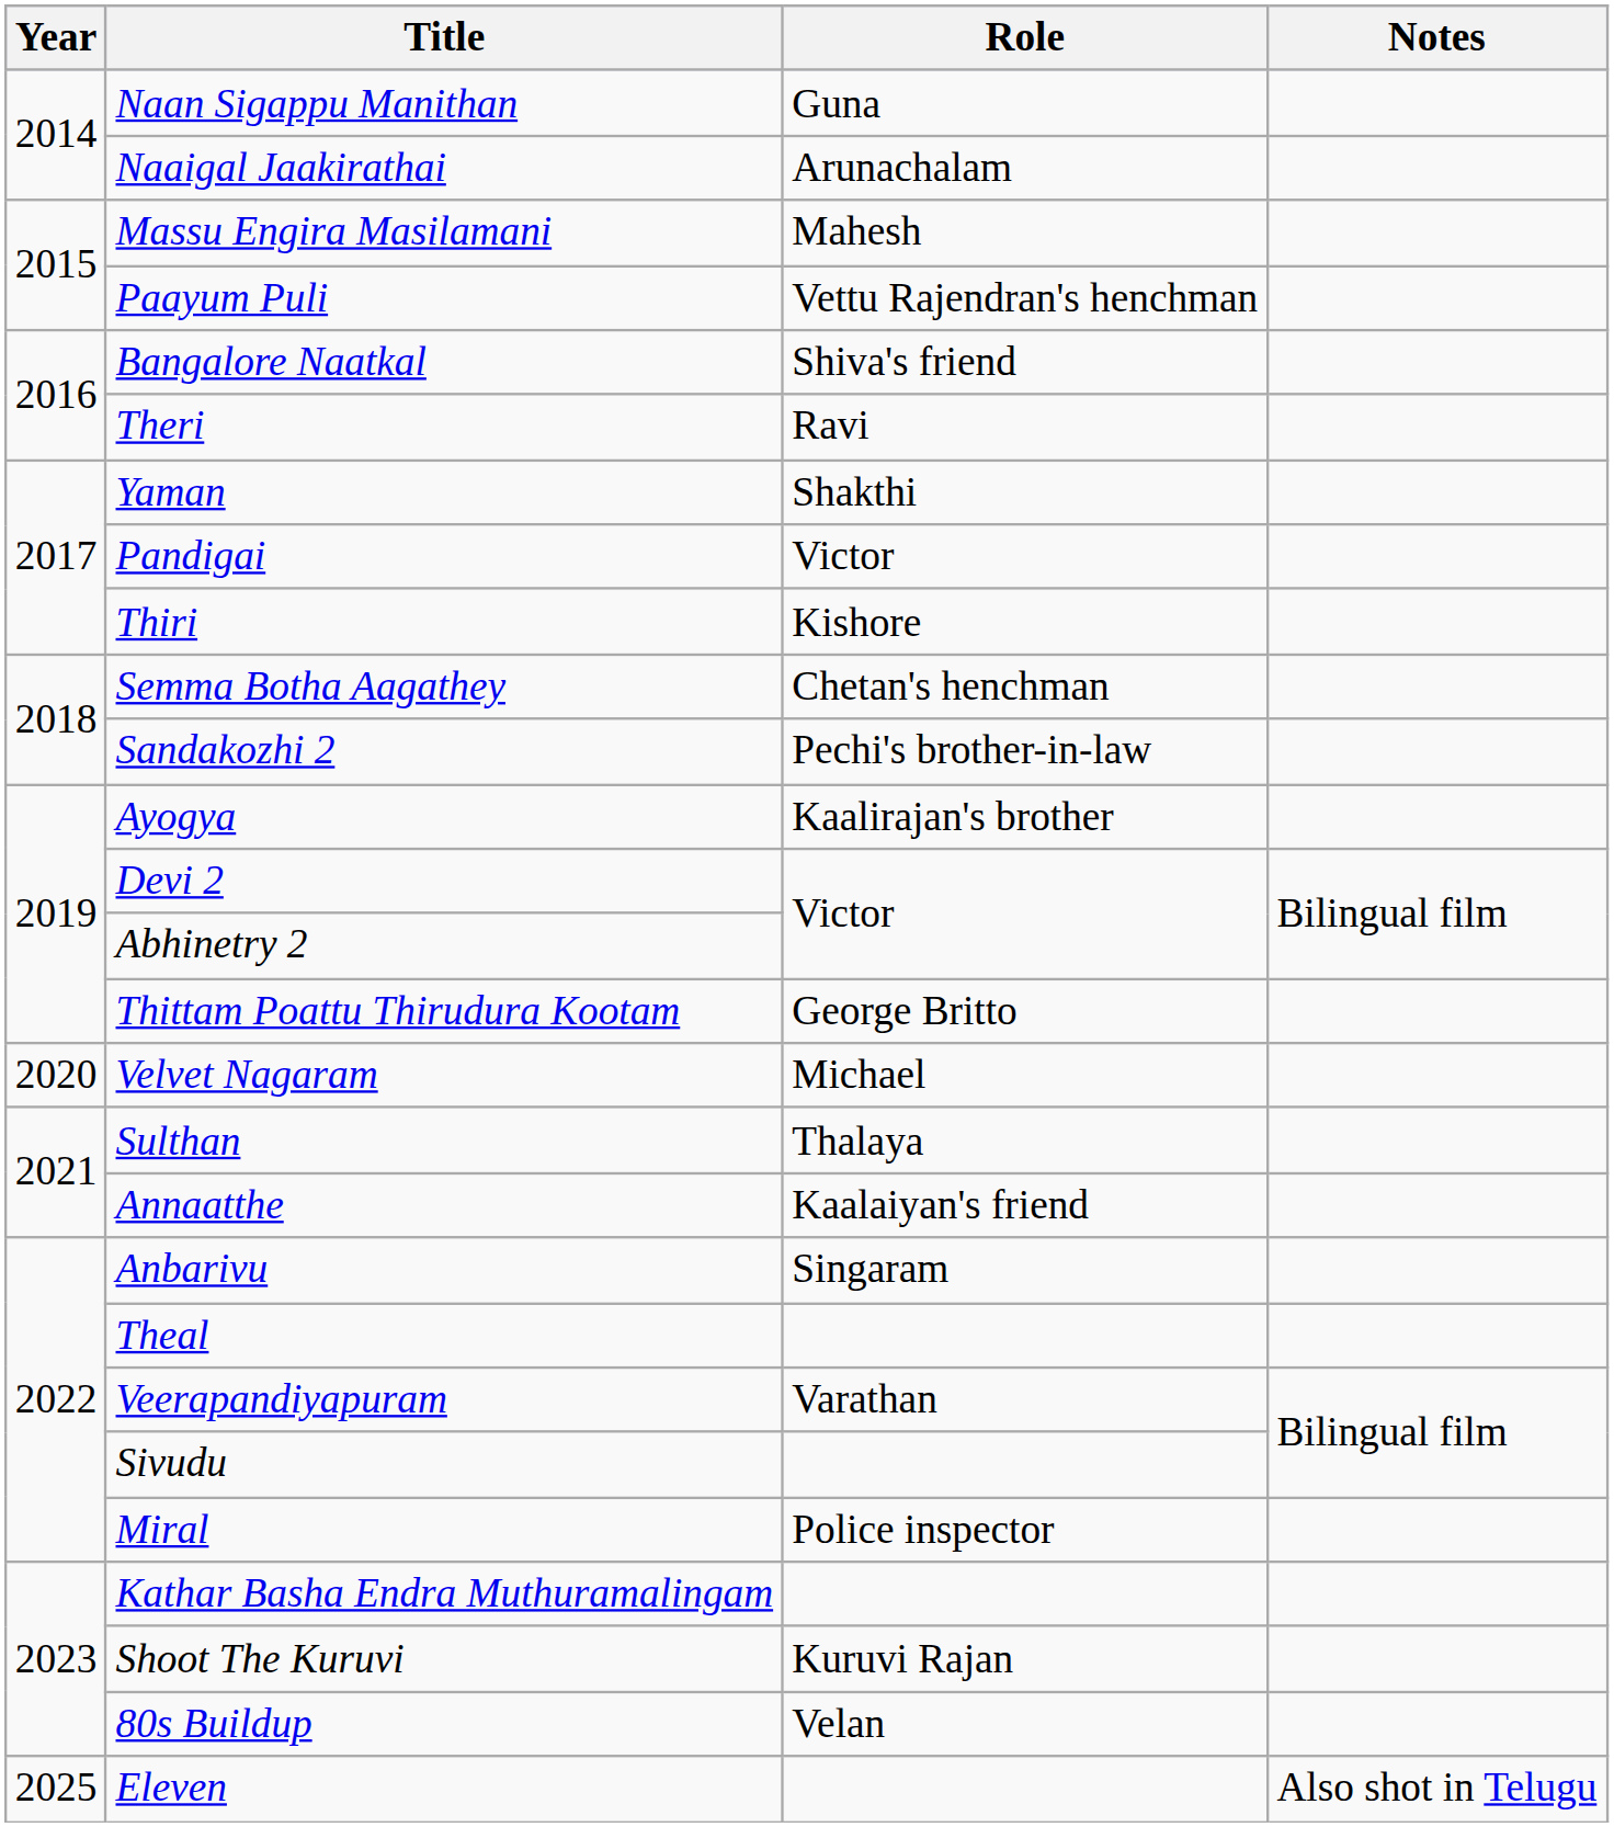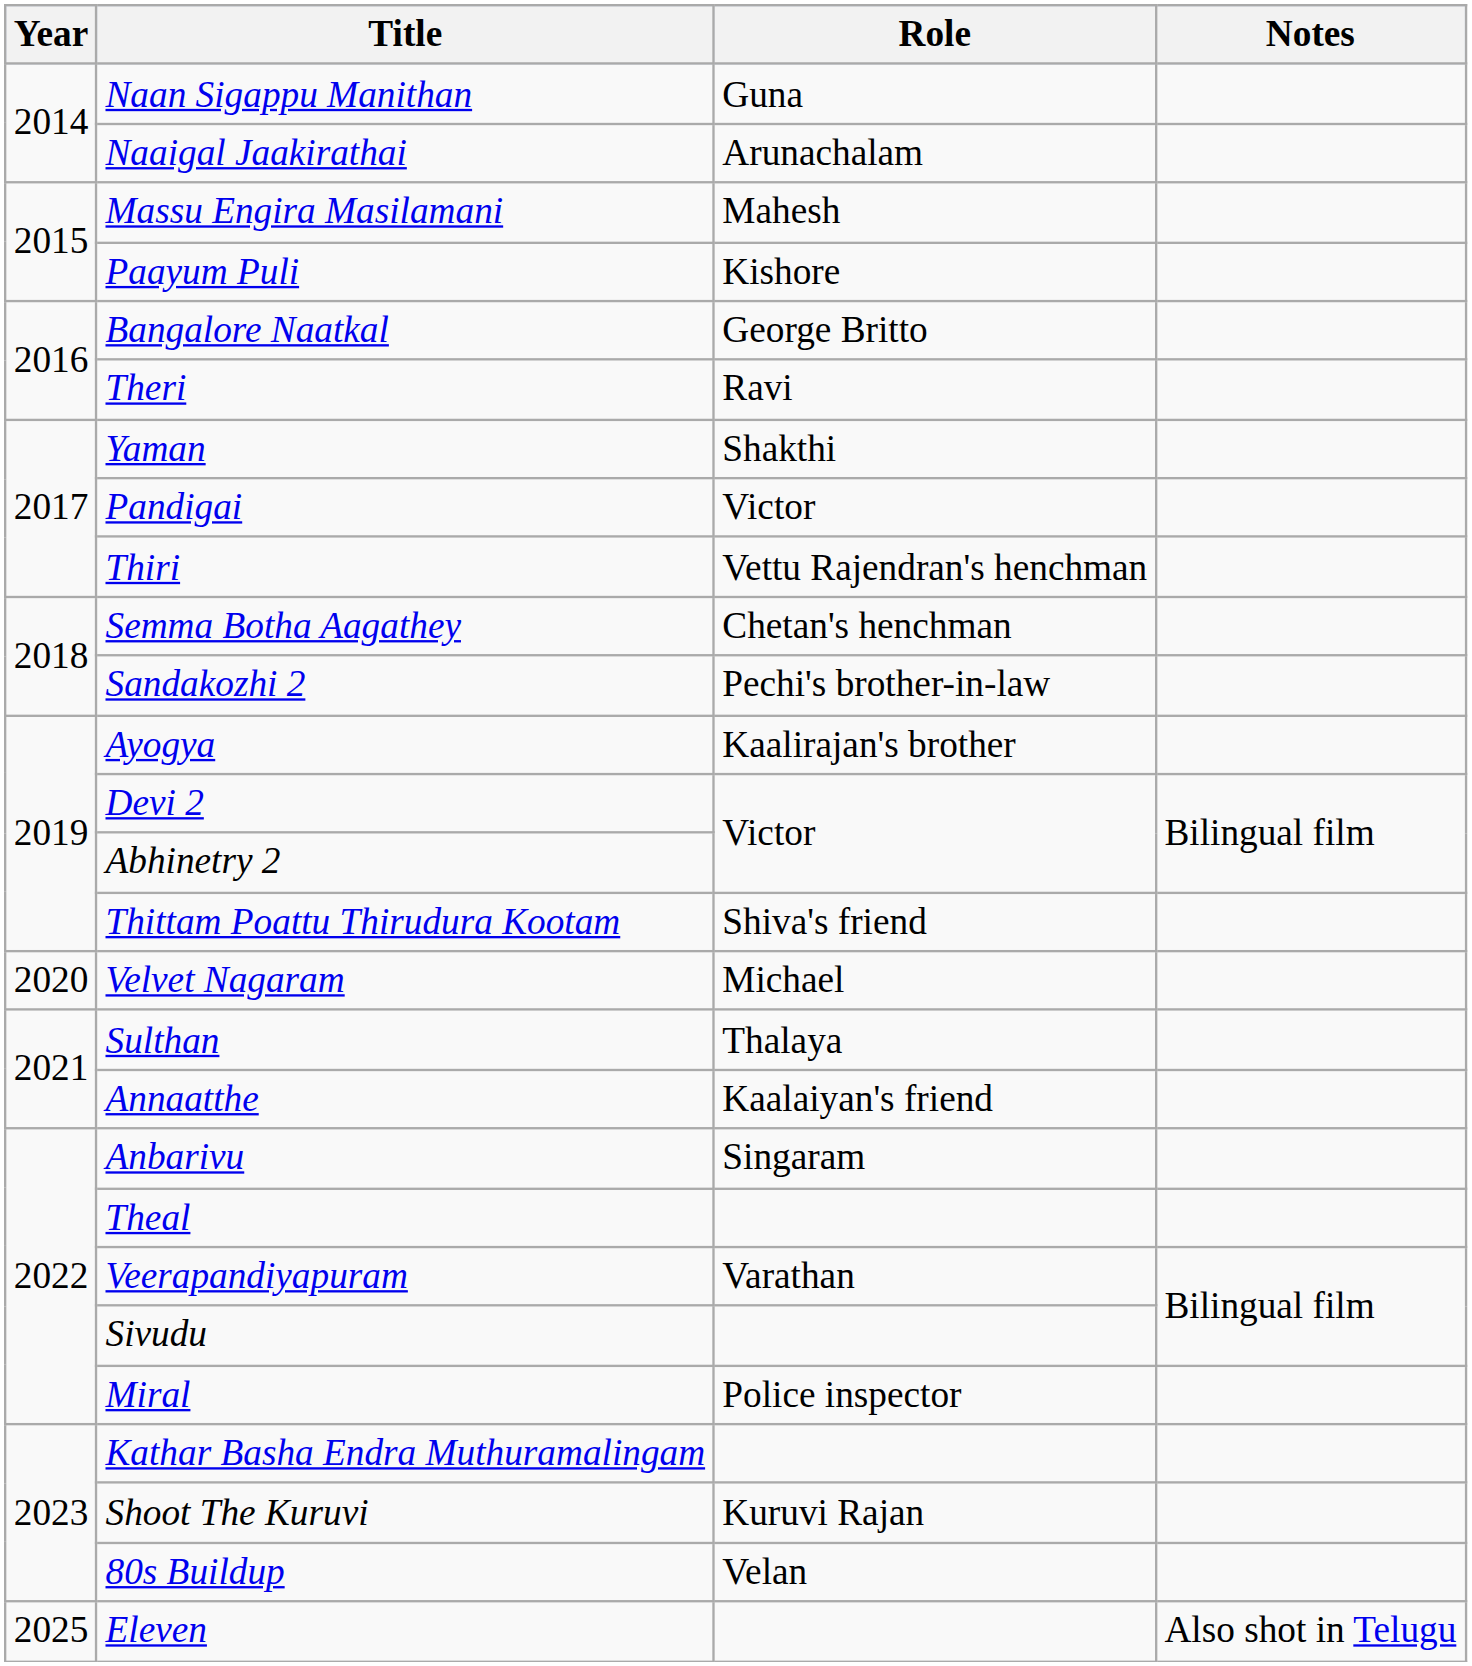 <table class="wikitable sortable">
 <tr style="background:#B0C4DE;">
 <th>Year</th>
 <th>Title</th>
 <th>Role</th>
 <th class=unsortable>Notes</th>
 </tr>
 <tr>
 <td rowspan="2">2014</td>
 <td><em><a href='#'>Naan Sigappu Manithan</a></em></td>
 <td>Guna</td>
 <td></td>
 </tr>
 <tr>
 <td><em><a href='#'>Naaigal Jaakirathai</a></em></td>
 <td>Arunachalam</td>
 <td></td>
 </tr>
 <tr>
 <td rowspan="2">2015</td>
 <td><em><a href='#'>Massu Engira Masilamani</a></em></td>
 <td>Mahesh</td>
 <td></td>
 </tr>
 <tr>
 <td><em><a href='#'>Paayum Puli</a></em></td>
-<td>Vettu Rajendran's henchman</td>
+<td>Kishore</td>
 <td></td>
 </tr>
 <tr>
 <td rowspan="2">2016</td>
 <td><em><a href='#'>Bangalore Naatkal</a></em></td>
-<td>Shiva's friend</td>
+<td>George Britto</td>
 <td></td>
 </tr>
 <tr>
 <td><em><a href='#'>Theri</a></em></td>
 <td>Ravi</td>
 <td></td>
 </tr>
 <tr>
 <td rowspan="3">2017</td>
 <td><em><a href='#'>Yaman</a></em></td>
 <td>Shakthi</td>
 <td></td>
 </tr>
 <tr>
 <td><em><a href='#'>Pandigai</a></em></td>
 <td>Victor</td>
 <td></td>
 </tr>
 <tr>
 <td><em><a href='#'>Thiri</a></em></td>
-<td>Kishore</td>
+<td>Vettu Rajendran's henchman</td>
 <td></td>
 </tr>
 <tr>
 <td rowspan="2">2018</td>
 <td><em><a href='#'>Semma Botha Aagathey</a></em></td>
 <td>Chetan's henchman</td>
 <td></td>
 </tr>
 <tr>
 <td><em><a href='#'>Sandakozhi 2</a></em></td>
 <td>Pechi's brother-in-law</td>
 <td></td>
 </tr>
 <tr>
 <td rowspan="4">2019</td>
 <td><em><a href='#'>Ayogya</a></em></td>
 <td>Kaalirajan's brother</td>
 <td></td>
 </tr>
 <tr>
 <td><em><a href='#'>Devi 2</a></em></td>
 <td rowspan="2">Victor</td>
 <td rowspan="2">Bilingual film</td>
 </tr>
 <tr>
 <td><em>Abhinetry 2</em></td>
 </tr>
 <tr>
 <td><em><a href='#'>Thittam Poattu Thirudura Kootam</a></em></td>
-<td>George Britto</td>
+<td>Shiva's friend</td>
 <td></td>
 </tr>
 <tr>
 <td>2020</td>
 <td><em><a href='#'>Velvet Nagaram</a></em></td>
 <td>Michael</td>
 <td></td>
 </tr>
 <tr>
 <td rowspan="2">2021</td>
 <td><em><a href='#'>Sulthan</a></em></td>
 <td>Thalaya</td>
 <td></td>
 </tr>
 <tr>
 <td><em><a href='#'>Annaatthe</a></em></td>
 <td>Kaalaiyan's friend</td>
 <td></td>
 </tr>
 <tr>
 <td rowspan="5">2022</td>
 <td><em><a href='#'>Anbarivu</a></em></td>
 <td>Singaram</td>
 <td></td>
 </tr>
 <tr>
 <td><em><a href='#'>Theal</a></em></td>
 <td></td>
 <td></td>
 </tr>
 <tr>
 <td><em><a href='#'>Veerapandiyapuram</a></em></td>
 <td>Varathan</td>
 <td rowspan="2">Bilingual film</td>
 </tr>
 <tr>
 <td><em>Sivudu</em></td>
 <td></td>
 </tr>
 <tr>
 <td><em><a href='#'>Miral</a></em></td>
 <td>Police inspector</td>
 <td></td>
 </tr>
 <tr>
 <td rowspan="3">2023</td>
 <td><em><a href='#'>Kathar Basha Endra Muthuramalingam</a></em></td>
 <td></td>
 <td></td>
 </tr>
 <tr>
 <td><em>Shoot The Kuruvi</em></td>
 <td>Kuruvi Rajan</td>
 <td></td>
 </tr>
 <tr>
 <td><em><a href='#'>80s Buildup</a></em></td>
 <td>Velan</td>
 <td></td>
 </tr>
 <tr>
 <td>2025</td>
 <td><em><a href='#'>Eleven</a></em></td>
 <td></td>
 <td>Also shot in <a href='#'>Telugu</a></td>
 </tr>
 </table>
